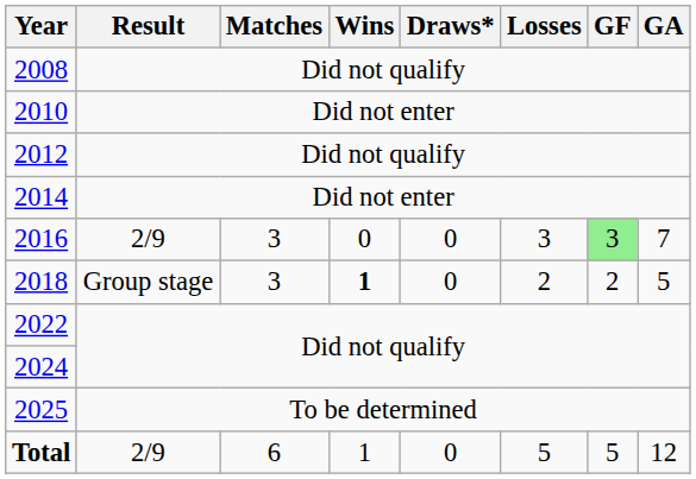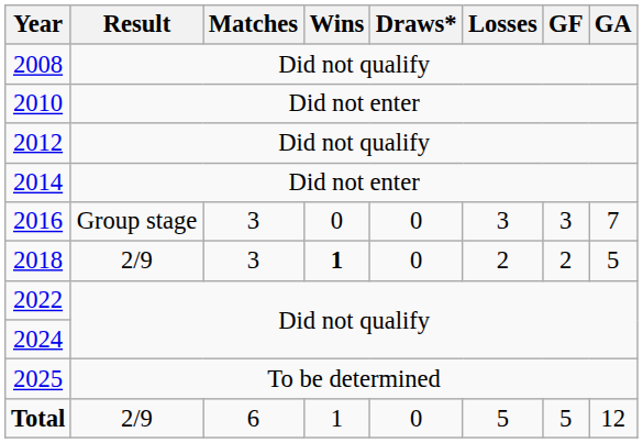 <table class="wikitable" style="text-align: center;">
 <tr>
 <th>Year</th>
 <th>Result</th>
 <th>Matches</th>
 <th>Wins</th>
 <th>Draws*</th>
 <th>Losses</th>
 <th>GF</th>
 <th>GA</th>
 </tr>
 <tr>
 <td> <a href='#'>2008</a></td>
 <td colspan=7>Did not qualify</td>
 </tr>
 <tr>
 <td> <a href='#'>2010</a></td>
 <td colspan=7>Did not enter</td>
 </tr>
 <tr>
 <td> <a href='#'>2012</a></td>
 <td colspan=7>Did not qualify</td>
 </tr>
 <tr>
 <td> <a href='#'>2014</a></td>
 <td colspan=7>Did not enter</td>
 </tr>
 <tr>
 <td> <a href='#'>2016</a></td>
-<td>2/9</td>
+<td>Group stage</td>
 <td>3</td>
 <td>0</td>
 <td>0</td>
 <td>3</td>
-<td style="background: lightgreen;">3</td>
+<td>3</td>
 <td>7</td>
 </tr>
 <tr>
 <td> <a href='#'>2018</a></td>
-<td>Group stage</td>
+<td>2/9</td>
 <td>3</td>
 <td><strong>1</strong></td>
 <td>0</td>
 <td>2</td>
 <td>2</td>
 <td>5</td>
 </tr>
 <tr>
 <td> <a href='#'>2022</a></td>
 <td rowspan=2 colspan=7>Did not qualify</td>
 </tr>
 <tr>
 <td> <a href='#'>2024</a></td>
 </tr>
 <tr>
 <td> <a href='#'>2025</a></td>
 <td colspan=7>To be determined</td>
 </tr>
 <tr>
 <td><strong>Total</strong></td>
 <td>2/9</td>
 <td>6</td>
 <td>1</td>
 <td>0</td>
 <td>5</td>
 <td>5</td>
 <td>12</td>
 </tr>
 </table>
